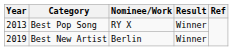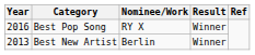 <table class="wikitable">
 <tr>
 <th>Year</th>
 <th>Category</th>
 <th>Nominee/Work</th>
 <th>Result</th>
 <th>Ref</th>
 </tr>
 <tr>
-<td>2013</td>
+<td>2016</td>
 <td>Best Pop Song</td>
 <td>RY X</td>
 <td>Winner</td>
 <td rowspan="2"></td>
 </tr>
 <tr>
-<td>2019</td>
+<td>2013</td>
 <td>Best New Artist</td>
 <td>Berlin</td>
 <td>Winner</td>
 </tr>
 </table>
